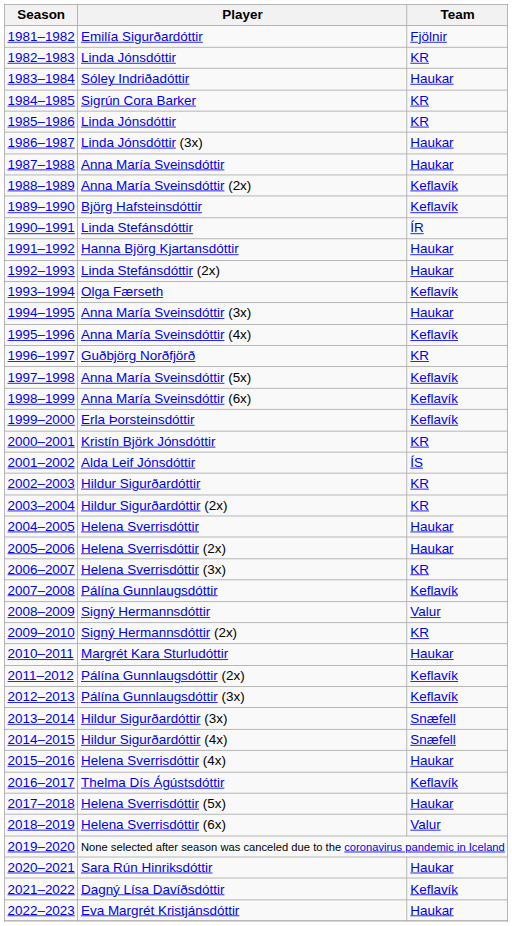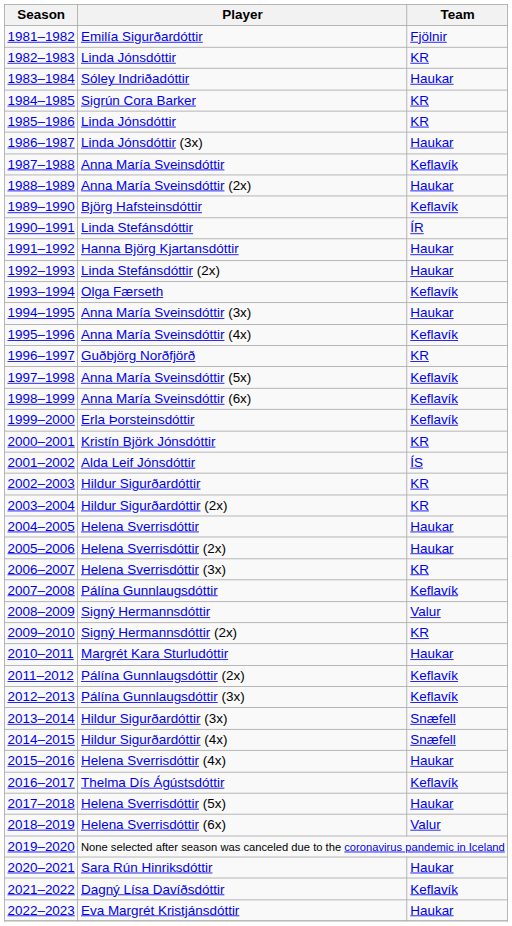 <table class="wikitable">
 <tr>
 <th>Season</th>
 <th>Player</th>
 <th>Team</th>
 </tr>
 <tr>
 <td><a href='#'>1981–1982</a></td>
 <td> <a href='#'>Emilía Sigurðardóttir</a></td>
 <td><a href='#'>Fjölnir</a></td>
 </tr>
 <tr>
 <td><a href='#'>1982–1983</a></td>
 <td> <a href='#'>Linda Jónsdóttir</a></td>
 <td><a href='#'>KR</a></td>
 </tr>
 <tr>
 <td><a href='#'>1983–1984</a></td>
 <td> <a href='#'>Sóley Indriðadóttir</a></td>
 <td><a href='#'>Haukar</a></td>
 </tr>
 <tr>
 <td><a href='#'>1984–1985</a></td>
 <td> <a href='#'>Sigrún Cora Barker</a></td>
 <td><a href='#'>KR</a></td>
 </tr>
 <tr>
 <td><a href='#'>1985–1986</a></td>
 <td> <a href='#'>Linda Jónsdóttir</a></td>
 <td><a href='#'>KR</a></td>
 </tr>
 <tr>
 <td><a href='#'>1986–1987</a></td>
 <td> <a href='#'>Linda Jónsdóttir</a> (3x)</td>
 <td><a href='#'>Haukar</a></td>
 </tr>
 <tr>
 <td><a href='#'>1987–1988</a></td>
 <td> <a href='#'>Anna María Sveinsdóttir</a></td>
-<td><a href='#'>Haukar</a></td>
+<td><a href='#'>Keflavík</a></td>
 </tr>
 <tr>
 <td><a href='#'>1988–1989</a></td>
 <td> <a href='#'>Anna María Sveinsdóttir</a> (2x)</td>
-<td><a href='#'>Keflavík</a></td>
+<td><a href='#'>Haukar</a></td>
 </tr>
 <tr>
 <td><a href='#'>1989–1990</a></td>
 <td> <a href='#'>Björg Hafsteinsdóttir</a></td>
 <td><a href='#'>Keflavík</a></td>
 </tr>
 <tr>
 <td><a href='#'>1990–1991</a></td>
 <td> <a href='#'>Linda Stefánsdóttir</a></td>
 <td><a href='#'>ÍR</a></td>
 </tr>
 <tr>
 <td><a href='#'>1991–1992</a></td>
 <td> <a href='#'>Hanna Björg Kjartansdóttir</a></td>
 <td><a href='#'>Haukar</a></td>
 </tr>
 <tr>
 <td><a href='#'>1992–1993</a></td>
 <td> <a href='#'>Linda Stefánsdóttir</a> (2x)</td>
 <td><a href='#'>Haukar</a></td>
 </tr>
 <tr>
 <td><a href='#'>1993–1994</a></td>
 <td> <a href='#'>Olga Færseth</a></td>
 <td><a href='#'>Keflavík</a></td>
 </tr>
 <tr>
 <td><a href='#'>1994–1995</a></td>
 <td> <a href='#'>Anna María Sveinsdóttir</a> (3x)</td>
 <td><a href='#'>Haukar</a></td>
 </tr>
 <tr>
 <td><a href='#'>1995–1996</a></td>
 <td> <a href='#'>Anna María Sveinsdóttir</a> (4x)</td>
 <td><a href='#'>Keflavík</a></td>
 </tr>
 <tr>
 <td><a href='#'>1996–1997</a></td>
 <td> <a href='#'>Guðbjörg Norðfjörð</a></td>
 <td><a href='#'>KR</a></td>
 </tr>
 <tr>
 <td><a href='#'>1997–1998</a></td>
 <td> <a href='#'>Anna María Sveinsdóttir</a> (5x)</td>
 <td><a href='#'>Keflavík</a></td>
 </tr>
 <tr>
 <td><a href='#'>1998–1999</a></td>
 <td> <a href='#'>Anna María Sveinsdóttir</a> (6x)</td>
 <td><a href='#'>Keflavík</a></td>
 </tr>
 <tr>
 <td><a href='#'>1999–2000</a></td>
 <td> <a href='#'>Erla Þorsteinsdóttir</a></td>
 <td><a href='#'>Keflavík</a></td>
 </tr>
 <tr>
 <td><a href='#'>2000–2001</a></td>
 <td> <a href='#'>Kristín Björk Jónsdóttir</a></td>
 <td><a href='#'>KR</a></td>
 </tr>
 <tr>
 <td><a href='#'>2001–2002</a></td>
 <td> <a href='#'>Alda Leif Jónsdóttir</a></td>
 <td><a href='#'>ÍS</a></td>
 </tr>
 <tr>
 <td><a href='#'>2002–2003</a></td>
 <td> <a href='#'>Hildur Sigurðardóttir</a></td>
 <td><a href='#'>KR</a></td>
 </tr>
 <tr>
 <td><a href='#'>2003–2004</a></td>
 <td> <a href='#'>Hildur Sigurðardóttir</a> (2x)</td>
 <td><a href='#'>KR</a></td>
 </tr>
 <tr>
 <td><a href='#'>2004–2005</a></td>
 <td> <a href='#'>Helena Sverrisdóttir</a></td>
 <td><a href='#'>Haukar</a></td>
 </tr>
 <tr>
 <td><a href='#'>2005–2006</a></td>
 <td> <a href='#'>Helena Sverrisdóttir</a> (2x)</td>
 <td><a href='#'>Haukar</a></td>
 </tr>
 <tr>
 <td><a href='#'>2006–2007</a></td>
 <td> <a href='#'>Helena Sverrisdóttir</a> (3x)</td>
 <td><a href='#'>KR</a></td>
 </tr>
 <tr>
 <td><a href='#'>2007–2008</a></td>
 <td> <a href='#'>Pálína Gunnlaugsdóttir</a></td>
 <td><a href='#'>Keflavík</a></td>
 </tr>
 <tr>
 <td><a href='#'>2008–2009</a></td>
 <td> <a href='#'>Signý Hermannsdóttir</a></td>
 <td><a href='#'>Valur</a></td>
 </tr>
 <tr>
 <td><a href='#'>2009–2010</a></td>
 <td> <a href='#'>Signý Hermannsdóttir</a> (2x)</td>
 <td><a href='#'>KR</a></td>
 </tr>
 <tr>
 <td><a href='#'>2010–2011</a></td>
 <td> <a href='#'>Margrét Kara Sturludóttir</a></td>
 <td><a href='#'>Haukar</a></td>
 </tr>
 <tr>
 <td><a href='#'>2011–2012</a></td>
 <td> <a href='#'>Pálína Gunnlaugsdóttir</a> (2x)</td>
 <td><a href='#'>Keflavík</a></td>
 </tr>
 <tr>
 <td><a href='#'>2012–2013</a></td>
 <td> <a href='#'>Pálína Gunnlaugsdóttir</a> (3x)</td>
 <td><a href='#'>Keflavík</a></td>
 </tr>
 <tr>
 <td><a href='#'>2013–2014</a></td>
 <td> <a href='#'>Hildur Sigurðardóttir</a> (3x)</td>
 <td><a href='#'>Snæfell</a></td>
 </tr>
 <tr>
 <td><a href='#'>2014–2015</a></td>
 <td> <a href='#'>Hildur Sigurðardóttir</a> (4x)</td>
 <td><a href='#'>Snæfell</a></td>
 </tr>
 <tr>
 <td><a href='#'>2015–2016</a></td>
 <td> <a href='#'>Helena Sverrisdóttir</a> (4x)</td>
 <td><a href='#'>Haukar</a></td>
 </tr>
 <tr>
 <td><a href='#'>2016–2017</a></td>
 <td> <a href='#'>Thelma Dís Ágústsdóttir</a></td>
 <td><a href='#'>Keflavík</a></td>
 </tr>
 <tr>
 <td><a href='#'>2017–2018</a></td>
 <td> <a href='#'>Helena Sverrisdóttir</a> (5x)</td>
 <td><a href='#'>Haukar</a></td>
 </tr>
 <tr>
 <td><a href='#'>2018–2019</a></td>
 <td> <a href='#'>Helena Sverrisdóttir</a> (6x)</td>
 <td><a href='#'>Valur</a></td>
 </tr>
 <tr>
 <td><a href='#'>2019–2020</a></td>
 <td colspan="2"><small>None selected after season was canceled due to the <a href='#'>coronavirus pandemic in Iceland</a></small></td>
 </tr>
 <tr>
 <td><a href='#'>2020–2021</a></td>
 <td> <a href='#'>Sara Rún Hinriksdóttir</a></td>
 <td><a href='#'>Haukar</a></td>
 </tr>
 <tr>
 <td><a href='#'>2021–2022</a></td>
 <td> <a href='#'>Dagný Lísa Davíðsdóttir</a></td>
 <td><a href='#'>Keflavík</a></td>
 </tr>
 <tr>
 <td><a href='#'>2022–2023</a></td>
 <td> <a href='#'>Eva Margrét Kristjánsdóttir</a></td>
 <td><a href='#'>Haukar</a></td>
 </tr>
 <tr>
 </tr>
 </table>
